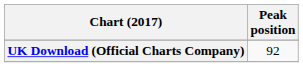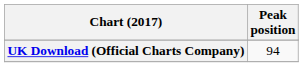 <table class="wikitable sortable plainrowheaders" style="text-align:center">
 <tr>
 <th scope="col">Chart (2017)</th>
 <th scope="col">Peak<br>position</th>
 </tr>
 <tr>
 </tr>
 <tr>
 </tr>
 <tr>
 </tr>
 <tr>
 </tr>
 <tr>
 </tr>
 <tr>
 </tr>
 <tr>
 <th scope="row"><a href='#'>UK Download</a> (Official Charts Company)</th>
-<td>92</td>
+<td>94</td>
 </tr>
 <tr>
 </tr>
 </table>
